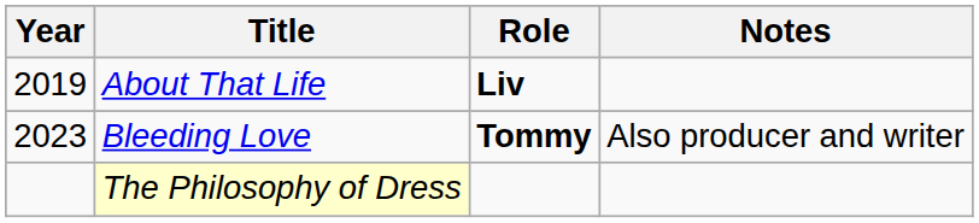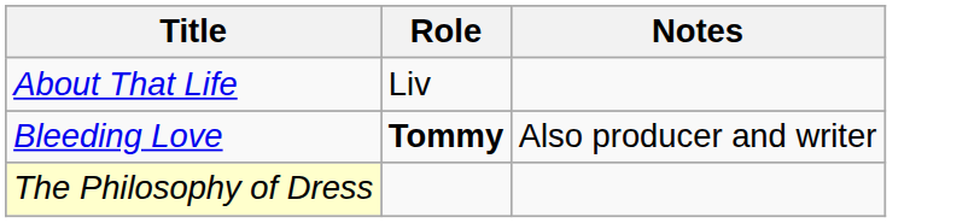 <table class="wikitable sortable">
 <tr>
-<th>Year</th>
 <th>Title</th>
 <th>Role</th>
 <th>Notes</th>
 </tr>
 <tr>
-<td>2019</td>
 <td><a href='#'><em>About That Life</em></a></td>
-<td><strong>Liv</strong></td>
+<td>Liv</td>
 <td></td>
 </tr>
 <tr>
-<td>2023</td>
 <td><a href='#'><em>Bleeding Love</em></a></td>
 <td><strong>Tommy</strong></td>
 <td>Also producer and writer</td>
 </tr>
 <tr>
-<td></td>
 <td style="background:#FFFFCC;"><em>The Philosophy of Dress</em> </td>
 <td></td>
 <td></td>
 </tr>
 </table>
